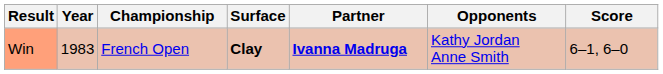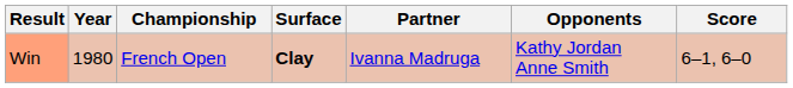 <table class="sortable wikitable">
 <tr>
 <th>Result</th>
 <th style="width:30px">Year</th>
 <th style="width:130px">Championship</th>
 <th style="width:50px">Surface</th>
 <th style="width:140px">Partner</th>
 <th style="width:140px">Opponents</th>
 <th style="width:90px"  class="unsortable">Score</th>
 </tr>
 <tr style="background:#ebc2af;">
 <td style="background:#ffa07a;">Win</td>
-<td>1983</td>
+<td>1980</td>
 <td><a href='#'>French Open</a></td>
 <td><strong>Clay</strong></td>
-<td><strong> <a href='#'>Ivanna Madruga</a></strong></td>
+<td> <a href='#'>Ivanna Madruga</a></td>
 <td> <a href='#'>Kathy Jordan</a> <br>  <a href='#'>Anne Smith</a></td>
 <td>6–1, 6–0</td>
 </tr>
 </table>
